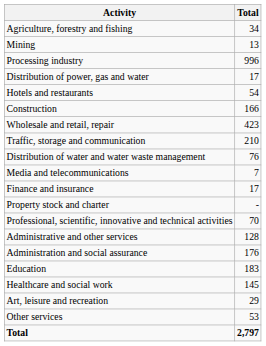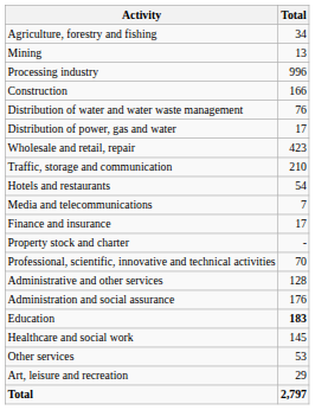 <table class="wikitable sortable" style="font-size:95%;">
 <tr>
 <th>Activity</th>
 <th>Total</th>
 </tr>
 <tr>
 <td>Agriculture, forestry and fishing</td>
 <td align="right">34</td>
 </tr>
 <tr>
 <td>Mining</td>
 <td align="right">13</td>
 </tr>
 <tr>
 <td>Processing industry</td>
 <td align="right">996</td>
 </tr>
 <tr>
+<td>Construction</td>
+<td align="right">166</td>
+</tr>
+<tr>
+<td>Distribution of water and water waste management</td>
+<td align="right">76</td>
+</tr>
+<tr>
 <td>Distribution of power, gas and water</td>
 <td align="right">17</td>
-</tr>
-<tr>
-<td>Hotels and restaurants</td>
-<td align="right">54</td>
-</tr>
-<tr>
-<td>Construction</td>
-<td align="right">166</td>
 </tr>
 <tr>
 <td>Wholesale and retail, repair</td>
 <td align="right">423</td>
 </tr>
 <tr>
 <td>Traffic, storage and communication</td>
 <td align="right">210</td>
 </tr>
 <tr>
-<td>Distribution of water and water waste management</td>
-<td align="right">76</td>
+<td>Hotels and restaurants</td>
+<td align="right">54</td>
 </tr>
 <tr>
 <td>Media and telecommunications</td>
 <td align="right">7</td>
 </tr>
 <tr>
 <td>Finance and insurance</td>
 <td align="right">17</td>
 </tr>
 <tr>
 <td>Property stock and charter</td>
 <td align="right">-</td>
 </tr>
 <tr>
 <td>Professional, scientific, innovative and technical activities</td>
 <td align="right">70</td>
 </tr>
 <tr>
 <td>Administrative and other services</td>
 <td align="right">128</td>
 </tr>
 <tr>
 <td>Administration and social assurance</td>
 <td align="right">176</td>
 </tr>
 <tr>
 <td>Education</td>
-<td align="right">183</td>
+<td align="right"><strong>183</strong></td>
 </tr>
 <tr>
 <td>Healthcare and social work</td>
 <td align="right">145</td>
 </tr>
 <tr>
+<td>Other services</td>
+<td align="right">53</td>
+</tr>
+<tr>
 <td>Art, leisure and recreation</td>
 <td align="right">29</td>
-</tr>
-<tr>
-<td>Other services</td>
-<td align="right">53</td>
 </tr>
 <tr class="sortbottom">
 <td><strong>Total</strong></td>
 <td align="right"><strong>2,797</strong></td>
 </tr>
 </table>
